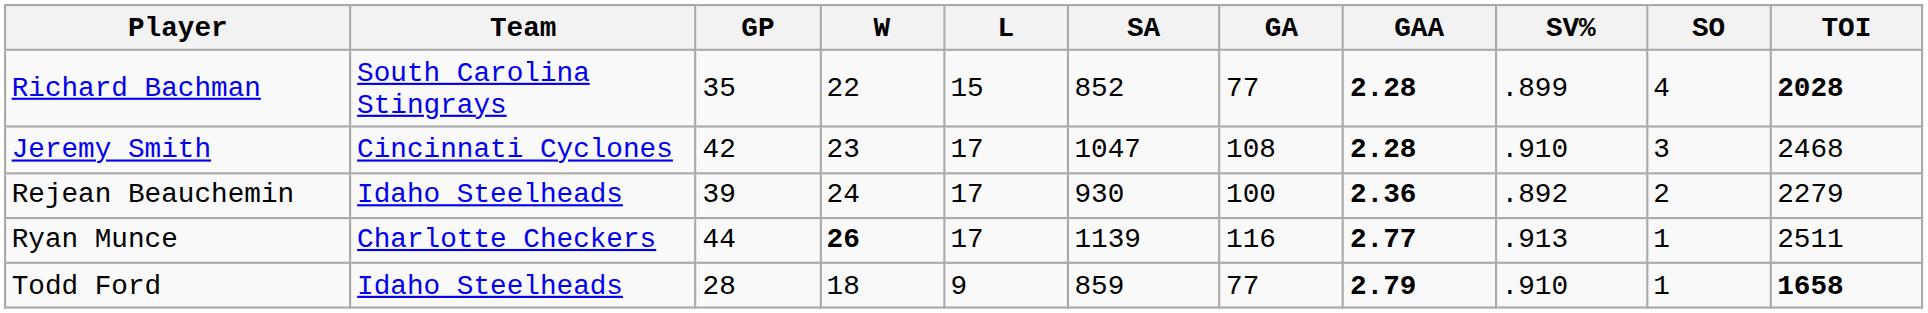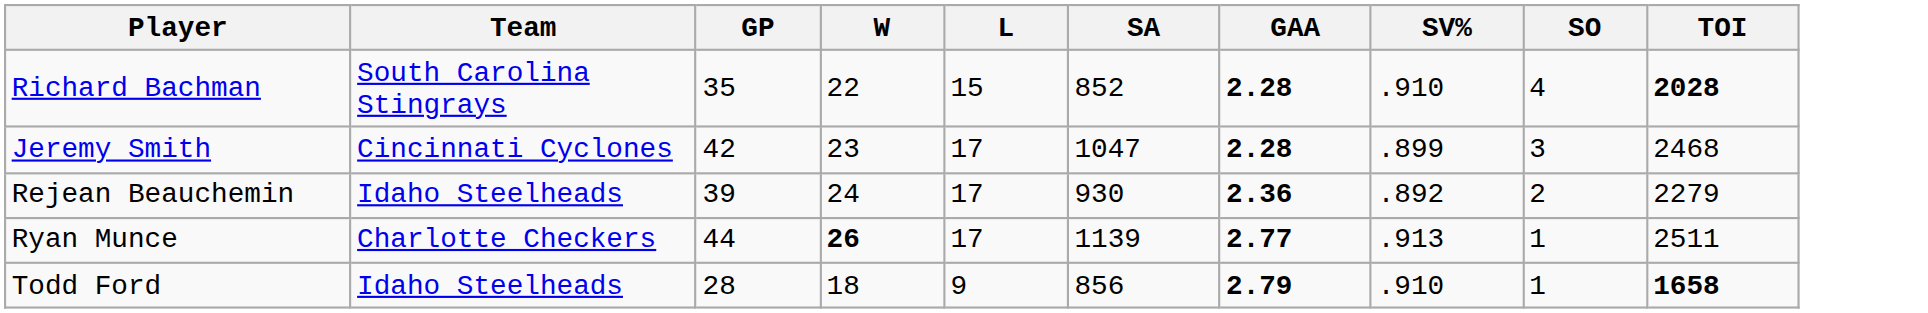 <table class="wikitable sortable">
 <tr>
 <th style="width:12em">Player</th>
 <th style="width:12em">Team</th>
 <th style="width:4em">GP</th>
 <th style="width:4em">W</th>
 <th style="width:4em">L</th>
 <th style="width:5em">SA</th>
-<th style="width:4em">GA</th>
 <th style="width:5em">GAA</th>
 <th style="width:5em">SV%</th>
 <th style="width:4em">SO</th>
 <th style="width:5em">TOI</th>
 </tr>
 <tr>
 <td><a href='#'>Richard Bachman</a></td>
 <td><a href='#'>South Carolina Stingrays</a></td>
 <td>35</td>
 <td>22</td>
 <td>15</td>
 <td>852</td>
-<td>77</td>
 <td><strong>2.28</strong></td>
-<td>.899</td>
+<td>.910</td>
 <td>4</td>
 <td><strong>2028</strong></td>
 </tr>
 <tr>
 <td><a href='#'>Jeremy Smith</a></td>
 <td><a href='#'>Cincinnati Cyclones</a></td>
 <td>42</td>
 <td>23</td>
 <td>17</td>
 <td>1047</td>
-<td>108</td>
 <td><strong>2.28</strong></td>
-<td>.910</td>
+<td>.899</td>
 <td>3</td>
 <td>2468</td>
 </tr>
 <tr>
 <td>Rejean Beauchemin</td>
 <td><a href='#'>Idaho Steelheads</a></td>
 <td>39</td>
 <td>24</td>
 <td>17</td>
 <td>930</td>
-<td>100</td>
 <td><strong>2.36</strong></td>
 <td>.892</td>
 <td>2</td>
 <td>2279</td>
 </tr>
 <tr>
 <td>Ryan Munce</td>
 <td><a href='#'>Charlotte Checkers</a></td>
 <td>44</td>
 <td><strong>26</strong></td>
 <td>17</td>
 <td>1139</td>
-<td>116</td>
 <td><strong>2.77</strong></td>
 <td>.913</td>
 <td>1</td>
 <td>2511</td>
 </tr>
 <tr>
 <td>Todd Ford</td>
 <td><a href='#'>Idaho Steelheads</a></td>
 <td>28</td>
 <td>18</td>
 <td>9</td>
-<td>859</td>
-<td>77</td>
+<td>856</td>
 <td><strong>2.79</strong></td>
 <td>.910</td>
 <td>1</td>
 <td><strong>1658</strong></td>
 </tr>
 </table>
